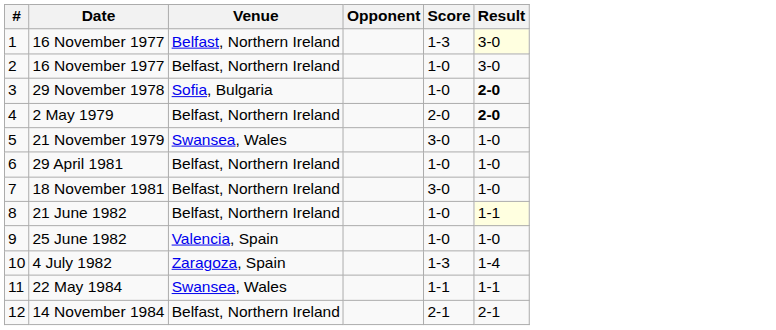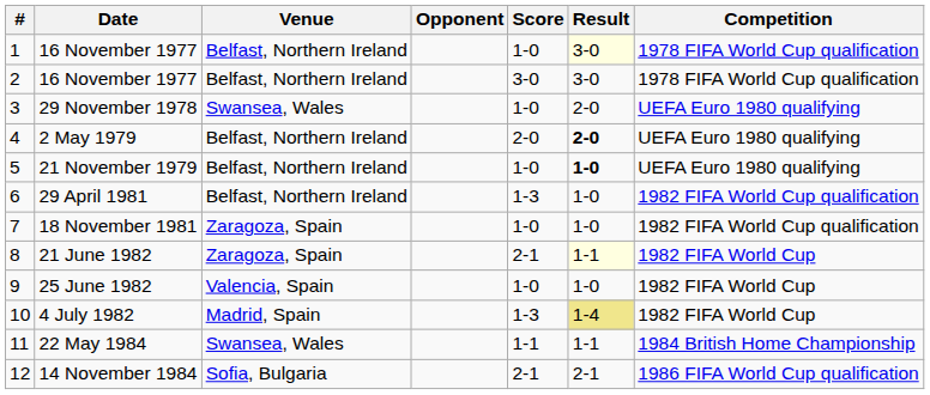 <table class="wikitable">
 <tr>
 <th>#</th>
 <th>Date</th>
 <th>Venue</th>
 <th>Opponent</th>
 <th>Score</th>
 <th>Result</th>
+<th>Competition</th>
 </tr>
 <tr>
 <td>1</td>
 <td>16 November 1977</td>
 <td><a href='#'>Belfast</a>, Northern Ireland</td>
 <td></td>
-<td>1-3</td>
+<td>1-0</td>
 <td style="background: lightyellow;">3-0</td>
+<td><a href='#'>1978 FIFA World Cup qualification</a></td>
 </tr>
 <tr>
 <td>2</td>
 <td>16 November 1977</td>
 <td>Belfast, Northern Ireland</td>
 <td></td>
-<td>1-0</td>
 <td>3-0</td>
+<td>3-0</td>
+<td>1978 FIFA World Cup qualification</td>
 </tr>
 <tr>
 <td>3</td>
 <td>29 November 1978</td>
-<td><a href='#'>Sofia</a>, Bulgaria</td>
+<td><a href='#'>Swansea</a>, Wales</td>
 <td></td>
 <td>1-0</td>
-<td><strong>2-0</strong></td>
+<td>2-0</td>
+<td><a href='#'>UEFA Euro 1980 qualifying</a></td>
 </tr>
 <tr>
 <td>4</td>
 <td>2 May 1979</td>
 <td>Belfast, Northern Ireland</td>
 <td></td>
 <td>2-0</td>
 <td><strong>2-0</strong></td>
+<td>UEFA Euro 1980 qualifying</td>
 </tr>
 <tr>
 <td>5</td>
 <td>21 November 1979</td>
-<td><a href='#'>Swansea</a>, Wales</td>
+<td>Belfast, Northern Ireland</td>
 <td></td>
-<td>3-0</td>
 <td>1-0</td>
+<td><strong>1-0</strong></td>
+<td>UEFA Euro 1980 qualifying</td>
 </tr>
 <tr>
 <td>6</td>
 <td>29 April 1981</td>
 <td>Belfast, Northern Ireland</td>
 <td></td>
+<td>1-3</td>
 <td>1-0</td>
-<td>1-0</td>
+<td><a href='#'>1982 FIFA World Cup qualification</a></td>
 </tr>
 <tr>
 <td>7</td>
 <td>18 November 1981</td>
-<td>Belfast, Northern Ireland</td>
+<td><a href='#'>Zaragoza</a>, Spain</td>
 <td></td>
-<td>3-0</td>
 <td>1-0</td>
+<td>1-0</td>
+<td>1982 FIFA World Cup qualification</td>
 </tr>
 <tr>
 <td>8</td>
 <td>21 June 1982</td>
-<td>Belfast, Northern Ireland</td>
+<td><a href='#'>Zaragoza</a>, Spain</td>
 <td></td>
-<td>1-0</td>
+<td>2-1</td>
 <td style="background: lightyellow;">1-1</td>
+<td><a href='#'>1982 FIFA World Cup</a></td>
 </tr>
 <tr>
 <td>9</td>
 <td>25 June 1982</td>
 <td><a href='#'>Valencia</a>, Spain</td>
 <td></td>
 <td>1-0</td>
 <td>1-0</td>
+<td>1982 FIFA World Cup</td>
 </tr>
 <tr>
 <td>10</td>
 <td>4 July 1982</td>
-<td><a href='#'>Zaragoza</a>, Spain</td>
+<td><a href='#'>Madrid</a>, Spain</td>
 <td></td>
 <td>1-3</td>
-<td>1-4</td>
+<td style="background: khaki;">1-4</td>
+<td>1982 FIFA World Cup</td>
 </tr>
 <tr>
 <td>11</td>
 <td>22 May 1984</td>
 <td><a href='#'>Swansea</a>, Wales</td>
 <td></td>
 <td>1-1</td>
 <td>1-1</td>
+<td><a href='#'>1984 British Home Championship</a></td>
 </tr>
 <tr>
 <td>12</td>
 <td>14 November 1984</td>
-<td>Belfast, Northern Ireland</td>
+<td><a href='#'>Sofia</a>, Bulgaria</td>
 <td></td>
 <td>2-1</td>
 <td>2-1</td>
+<td><a href='#'>1986 FIFA World Cup qualification</a></td>
 </tr>
 </table>
